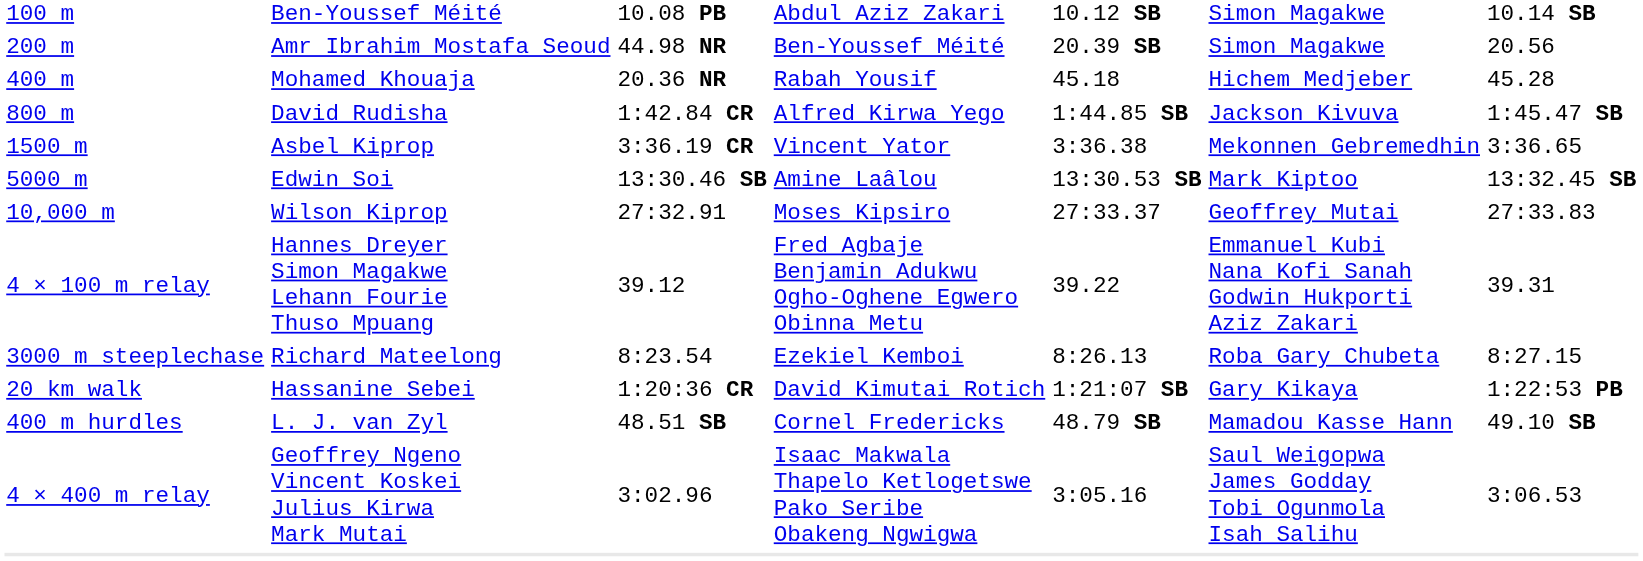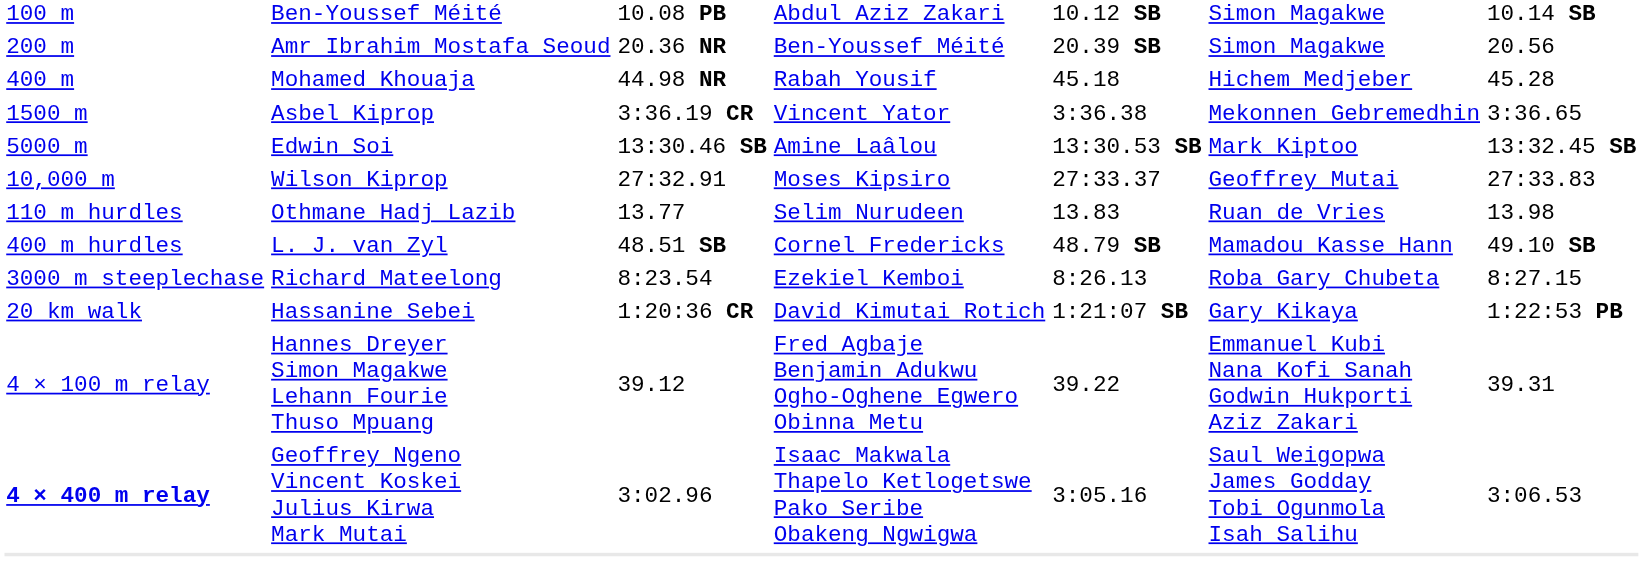 <table>
 <tr>
 <td><a href='#'>100 m</a><br></td>
 <td><a href='#'>Ben-Youssef Méité</a> <br> </td>
 <td>10.08 <strong>PB</strong></td>
 <td><a href='#'>Abdul Aziz Zakari</a> <br> </td>
 <td>10.12 <strong>SB</strong></td>
 <td><a href='#'>Simon Magakwe</a> <br> </td>
 <td>10.14 <strong>SB</strong></td>
 </tr>
 <tr>
 <td><a href='#'>200 m</a><br></td>
 <td><a href='#'>Amr Ibrahim Mostafa Seoud</a> <br> </td>
-<td>44.98 <strong>NR</strong></td>
+<td>20.36 <strong>NR</strong></td>
 <td><a href='#'>Ben-Youssef Méité</a> <br> </td>
 <td>20.39 <strong>SB</strong></td>
 <td><a href='#'>Simon Magakwe</a> <br> </td>
 <td>20.56</td>
 </tr>
 <tr>
 <td><a href='#'>400 m</a><br></td>
 <td><a href='#'>Mohamed Khouaja</a> <br> </td>
-<td>20.36 <strong>NR</strong></td>
+<td>44.98 <strong>NR</strong></td>
 <td><a href='#'>Rabah Yousif</a> <br> </td>
 <td>45.18</td>
 <td><a href='#'>Hichem Medjeber</a> <br> </td>
 <td>45.28</td>
-</tr>
-<tr>
-<td><a href='#'>800 m</a><br></td>
-<td><a href='#'>David Rudisha</a> <br> </td>
-<td>1:42.84 <strong>CR</strong></td>
-<td><a href='#'>Alfred Kirwa Yego</a> <br> </td>
-<td>1:44.85 <strong>SB</strong></td>
-<td><a href='#'>Jackson Kivuva</a> <br> </td>
-<td>1:45.47 <strong>SB</strong></td>
 </tr>
 <tr>
 <td><a href='#'>1500 m</a><br></td>
 <td><a href='#'>Asbel Kiprop</a> <br> </td>
 <td>3:36.19 <strong>CR</strong></td>
 <td><a href='#'>Vincent Yator</a> <br> </td>
 <td>3:36.38</td>
 <td><a href='#'>Mekonnen Gebremedhin</a> <br> </td>
 <td>3:36.65</td>
 </tr>
 <tr>
 <td><a href='#'>5000 m</a><br></td>
 <td><a href='#'>Edwin Soi</a> <br> </td>
 <td>13:30.46 <strong>SB</strong></td>
 <td><a href='#'>Amine Laâlou</a> <br> </td>
 <td>13:30.53 <strong>SB</strong></td>
 <td><a href='#'>Mark Kiptoo</a> <br> </td>
 <td>13:32.45 <strong>SB</strong></td>
 </tr>
 <tr>
 <td><a href='#'>10,000 m</a><br></td>
 <td><a href='#'>Wilson Kiprop</a> <br> </td>
 <td>27:32.91</td>
 <td><a href='#'>Moses Kipsiro</a> <br> </td>
 <td>27:33.37</td>
 <td><a href='#'>Geoffrey Mutai</a> <br> </td>
 <td>27:33.83</td>
 </tr>
 <tr>
-<td><a href='#'>4 × 100 m relay</a><br></td>
-<td><a href='#'>Hannes Dreyer</a><br><a href='#'>Simon Magakwe</a><br><a href='#'>Lehann Fourie</a><br><a href='#'>Thuso Mpuang</a><br></td>
-<td>39.12</td>
-<td><a href='#'>Fred Agbaje</a><br><a href='#'>Benjamin Adukwu</a><br><a href='#'>Ogho-Oghene Egwero</a><br><a href='#'>Obinna Metu</a><br></td>
-<td>39.22</td>
-<td><a href='#'>Emmanuel Kubi</a><br><a href='#'>Nana Kofi Sanah</a><br><a href='#'>Godwin Hukporti</a><br><a href='#'>Aziz Zakari</a><br></td>
-<td>39.31</td>
+<td><a href='#'>110 m hurdles</a><br></td>
+<td><a href='#'>Othmane Hadj Lazib</a> <br> </td>
+<td>13.77</td>
+<td><a href='#'>Selim Nurudeen</a> <br> </td>
+<td>13.83</td>
+<td><a href='#'>Ruan de Vries</a> <br> </td>
+<td>13.98</td>
+</tr>
+<tr>
+<td><a href='#'>400 m hurdles</a><br></td>
+<td><a href='#'>L. J. van Zyl</a> <br> </td>
+<td>48.51 <strong>SB</strong></td>
+<td><a href='#'>Cornel Fredericks</a> <br> </td>
+<td>48.79 <strong>SB</strong></td>
+<td><a href='#'>Mamadou Kasse Hann</a> <br> </td>
+<td>49.10 <strong>SB</strong></td>
 </tr>
 <tr>
 <td><a href='#'>3000 m steeplechase</a><br></td>
 <td><a href='#'>Richard Mateelong</a> <br> </td>
 <td>8:23.54</td>
 <td><a href='#'>Ezekiel Kemboi</a> <br> </td>
 <td>8:26.13</td>
 <td><a href='#'>Roba Gary Chubeta</a> <br> </td>
 <td>8:27.15</td>
 </tr>
 <tr>
 <td><a href='#'>20 km walk</a><br></td>
 <td><a href='#'>Hassanine Sebei</a> <br> </td>
 <td>1:20:36 <strong>CR</strong></td>
 <td><a href='#'>David Kimutai Rotich</a> <br> </td>
 <td>1:21:07 <strong>SB</strong></td>
 <td><a href='#'>Gary Kikaya</a> <br> </td>
 <td>1:22:53 <strong>PB</strong></td>
 </tr>
 <tr>
-<td><a href='#'>400 m hurdles</a><br></td>
-<td><a href='#'>L. J. van Zyl</a> <br> </td>
-<td>48.51 <strong>SB</strong></td>
-<td><a href='#'>Cornel Fredericks</a> <br> </td>
-<td>48.79 <strong>SB</strong></td>
-<td><a href='#'>Mamadou Kasse Hann</a> <br> </td>
-<td>49.10 <strong>SB</strong></td>
+<td><a href='#'>4 × 100 m relay</a><br></td>
+<td><a href='#'>Hannes Dreyer</a><br><a href='#'>Simon Magakwe</a><br><a href='#'>Lehann Fourie</a><br><a href='#'>Thuso Mpuang</a><br></td>
+<td>39.12</td>
+<td><a href='#'>Fred Agbaje</a><br><a href='#'>Benjamin Adukwu</a><br><a href='#'>Ogho-Oghene Egwero</a><br><a href='#'>Obinna Metu</a><br></td>
+<td>39.22</td>
+<td><a href='#'>Emmanuel Kubi</a><br><a href='#'>Nana Kofi Sanah</a><br><a href='#'>Godwin Hukporti</a><br><a href='#'>Aziz Zakari</a><br></td>
+<td>39.31</td>
 </tr>
 <tr>
-<td><a href='#'>4 × 400 m relay</a><br></td>
+<td><strong><a href='#'>4 × 400 m relay</a><br></strong></td>
 <td><a href='#'>Geoffrey Ngeno</a><br><a href='#'>Vincent Koskei</a><br><a href='#'>Julius Kirwa</a><br><a href='#'>Mark Mutai</a><br></td>
 <td>3:02.96</td>
 <td><a href='#'>Isaac Makwala</a><br><a href='#'>Thapelo Ketlogetswe</a><br><a href='#'>Pako Seribe</a><br><a href='#'>Obakeng Ngwigwa</a><br></td>
 <td>3:05.16</td>
 <td><a href='#'>Saul Weigopwa</a><br><a href='#'>James Godday</a><br><a href='#'>Tobi Ogunmola</a><br><a href='#'>Isah Salihu</a><br></td>
 <td>3:06.53</td>
 </tr>
 <tr bgcolor= e8e8e8>
 <td colspan=7></td>
 </tr>
 </table>
